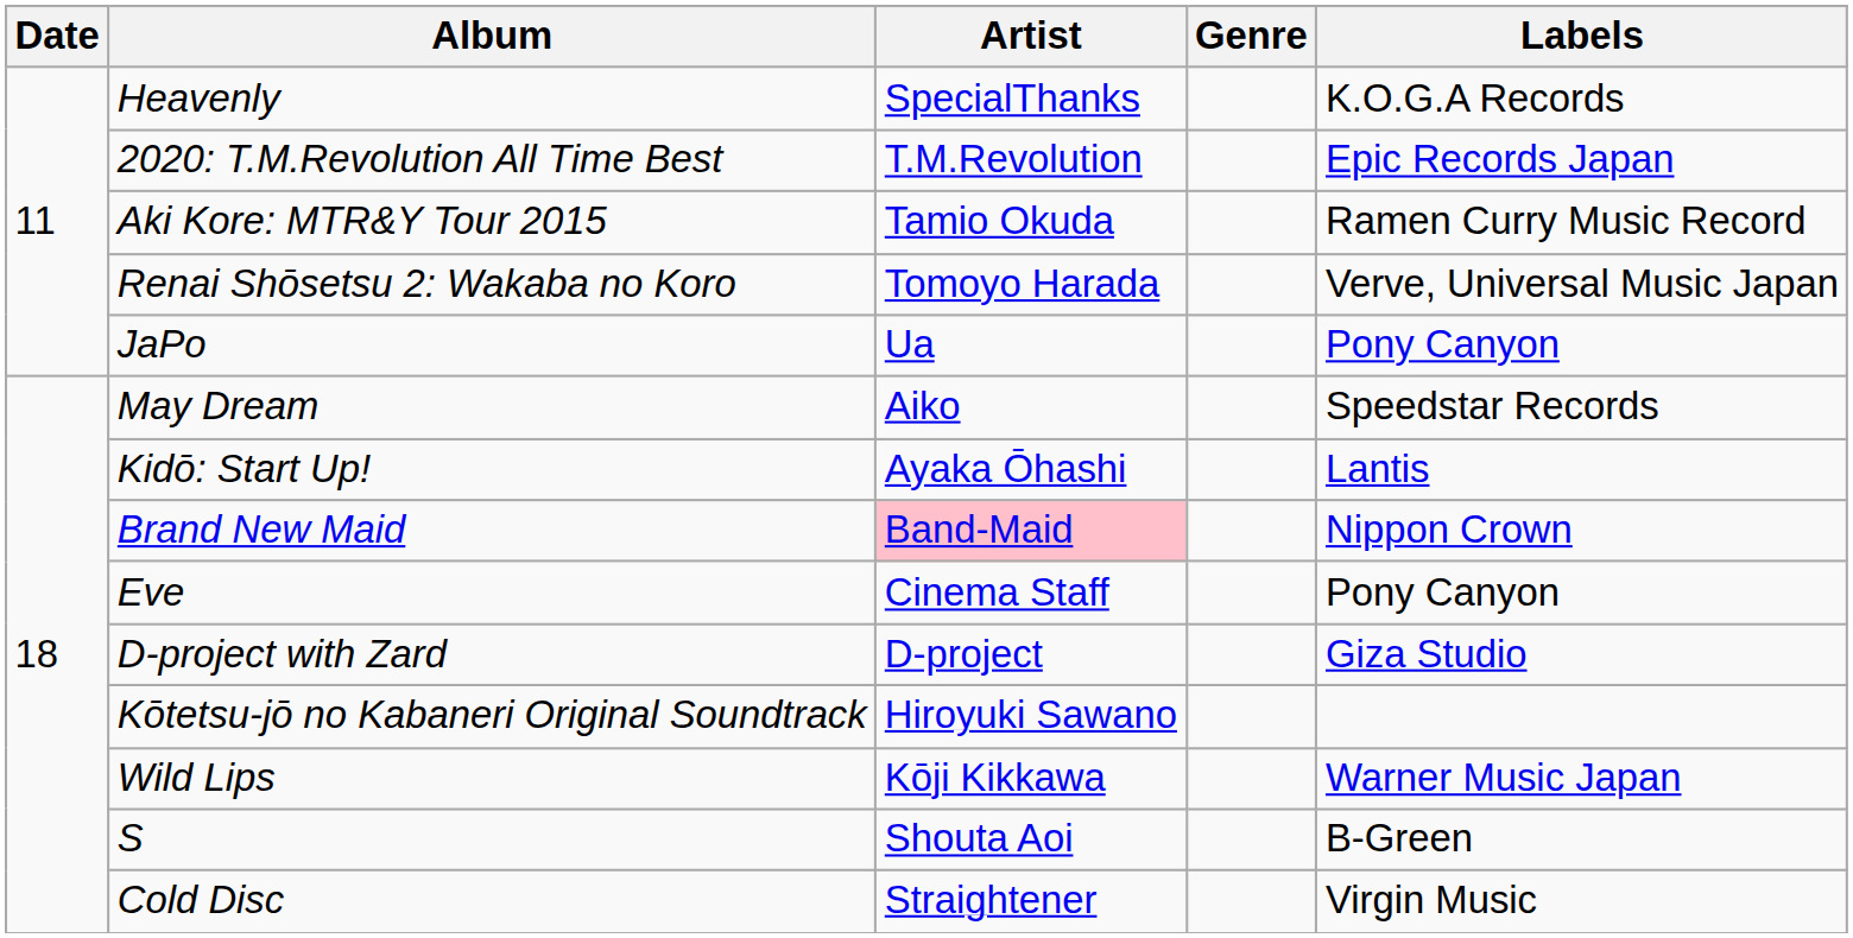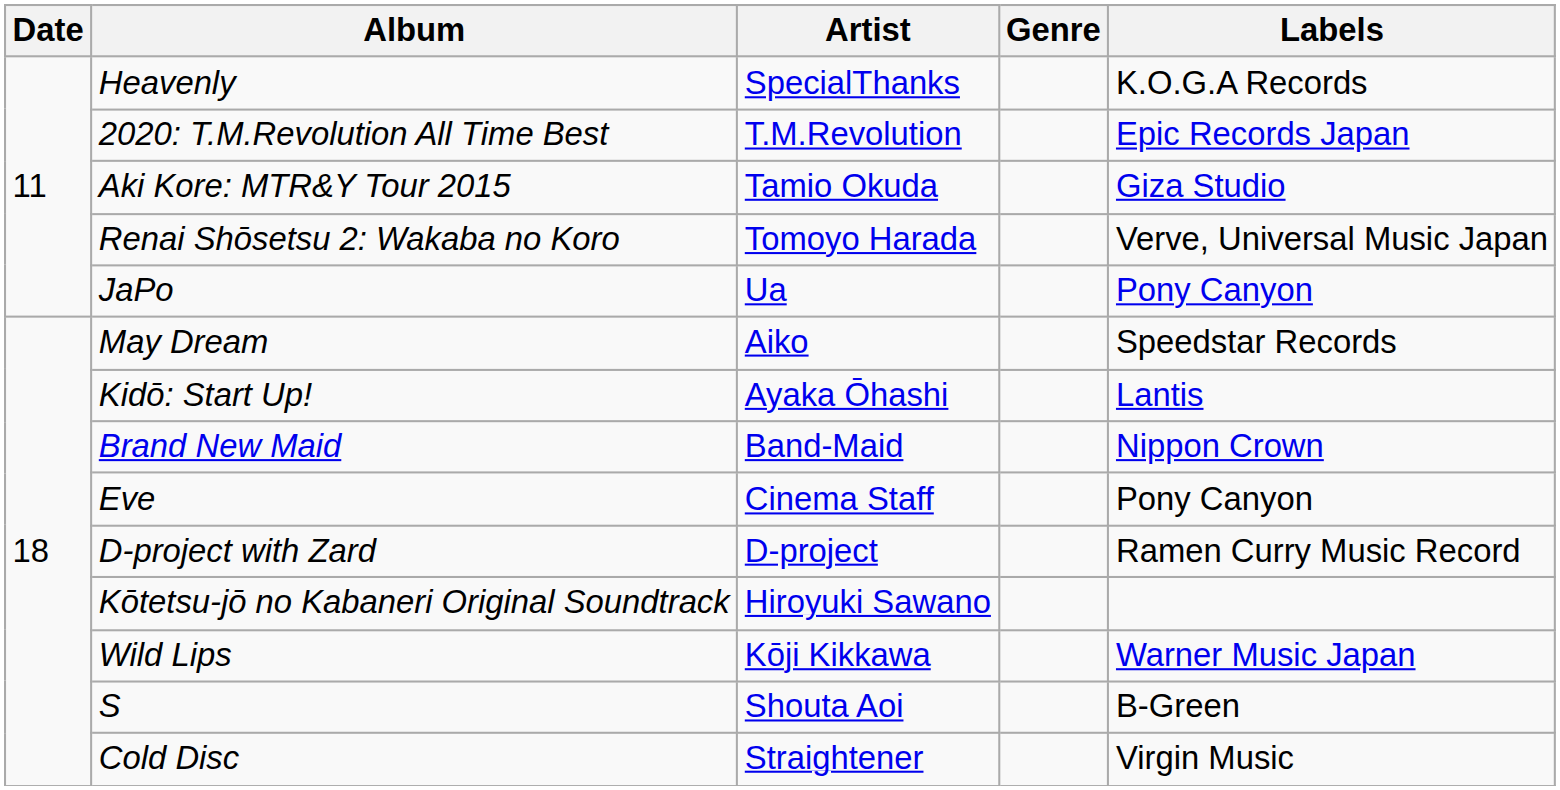 <table class="wikitable">
 <tr>
 <th>Date</th>
 <th>Album</th>
 <th>Artist</th>
 <th>Genre</th>
 <th>Labels</th>
 </tr>
 <tr>
 <td rowspan="5">11</td>
 <td><em>Heavenly</em></td>
 <td><a href='#'>SpecialThanks</a></td>
 <td></td>
 <td>K.O.G.A Records</td>
 </tr>
 <tr>
 <td><em>2020: T.M.Revolution All Time Best</em></td>
 <td><a href='#'>T.M.Revolution</a></td>
 <td></td>
 <td><a href='#'>Epic Records Japan</a></td>
 </tr>
 <tr>
 <td><em>Aki Kore: MTR&Y Tour 2015</em></td>
 <td><a href='#'>Tamio Okuda</a></td>
 <td></td>
-<td>Ramen Curry Music Record</td>
+<td><a href='#'>Giza Studio</a></td>
 </tr>
 <tr>
 <td><em>Renai Shōsetsu 2: Wakaba no Koro</em></td>
 <td><a href='#'>Tomoyo Harada</a></td>
 <td></td>
 <td>Verve, Universal Music Japan</td>
 </tr>
 <tr>
 <td><em>JaPo</em></td>
 <td><a href='#'>Ua</a></td>
 <td></td>
 <td><a href='#'>Pony Canyon</a></td>
 </tr>
 <tr>
 <td rowspan="9">18</td>
 <td><em>May Dream</em></td>
 <td><a href='#'>Aiko</a></td>
 <td></td>
 <td>Speedstar Records</td>
 </tr>
 <tr>
 <td><em>Kidō: Start Up!</em></td>
 <td><a href='#'>Ayaka Ōhashi</a></td>
 <td></td>
 <td><a href='#'>Lantis</a></td>
 </tr>
 <tr>
 <td><em><a href='#'>Brand New Maid</a></em></td>
-<td style="background: pink;"><a href='#'>Band-Maid</a></td>
+<td><a href='#'>Band-Maid</a></td>
 <td></td>
 <td><a href='#'>Nippon Crown</a></td>
 </tr>
 <tr>
 <td><em>Eve</em></td>
 <td><a href='#'>Cinema Staff</a></td>
 <td></td>
 <td>Pony Canyon</td>
 </tr>
 <tr>
 <td><em>D-project with Zard</em></td>
 <td><a href='#'>D-project</a></td>
 <td></td>
-<td><a href='#'>Giza Studio</a></td>
+<td>Ramen Curry Music Record</td>
 </tr>
 <tr>
 <td><em>Kōtetsu-jō no Kabaneri Original Soundtrack</em></td>
 <td><a href='#'>Hiroyuki Sawano</a></td>
 <td></td>
 <td></td>
 </tr>
 <tr>
 <td><em>Wild Lips</em></td>
 <td><a href='#'>Kōji Kikkawa</a></td>
 <td></td>
 <td><a href='#'>Warner Music Japan</a></td>
 </tr>
 <tr>
 <td><em>S</em></td>
 <td><a href='#'>Shouta Aoi</a></td>
 <td></td>
 <td>B-Green</td>
 </tr>
 <tr>
 <td><em>Cold Disc</em></td>
 <td><a href='#'>Straightener</a></td>
 <td></td>
 <td>Virgin Music</td>
 </tr>
 </table>
